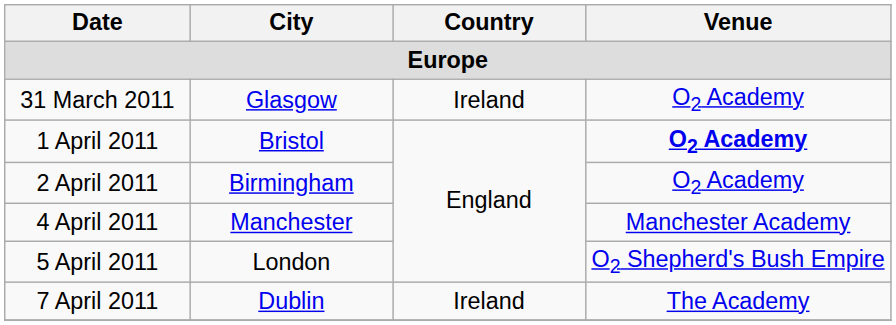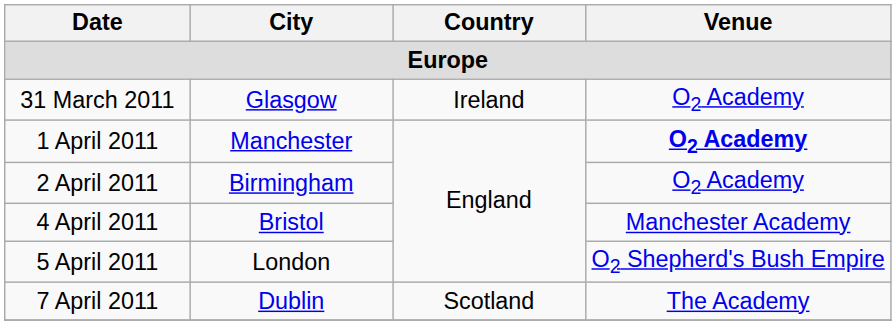 <table class="wikitable" style="text-align:center;">
 <tr>
 <th style="width:150px;">Date</th>
 <th style="width:150px;">City</th>
 <th style="width:150px;">Country</th>
 <th style="width:250px;">Venue</th>
 </tr>
 <tr style="background:#ddd;">
 <td colspan="4"><strong>Europe</strong></td>
 </tr>
 <tr>
 <td>31 March 2011</td>
 <td><a href='#'>Glasgow</a></td>
 <td>Ireland</td>
 <td><a href='#'>O<sub>2</sub> Academy</a></td>
 </tr>
 <tr>
 <td>1 April 2011</td>
-<td><a href='#'>Bristol</a></td>
+<td><a href='#'>Manchester</a></td>
 <td rowspan="4">England</td>
 <td><strong><a href='#'>O<sub>2</sub> Academy</a></strong></td>
 </tr>
 <tr>
 <td>2 April 2011</td>
 <td><a href='#'>Birmingham</a></td>
 <td><a href='#'>O<sub>2</sub> Academy</a></td>
 </tr>
 <tr>
 <td>4 April 2011</td>
-<td><a href='#'>Manchester</a></td>
+<td><a href='#'>Bristol</a></td>
 <td><a href='#'>Manchester Academy</a></td>
 </tr>
 <tr>
 <td>5 April 2011</td>
 <td>London</td>
 <td><a href='#'>O<sub>2</sub> Shepherd's Bush Empire</a></td>
 </tr>
 <tr>
 <td>7 April 2011</td>
 <td><a href='#'>Dublin</a></td>
-<td>Ireland</td>
+<td>Scotland</td>
 <td><a href='#'>The Academy</a></td>
 </tr>
 <tr>
 </tr>
 </table>
